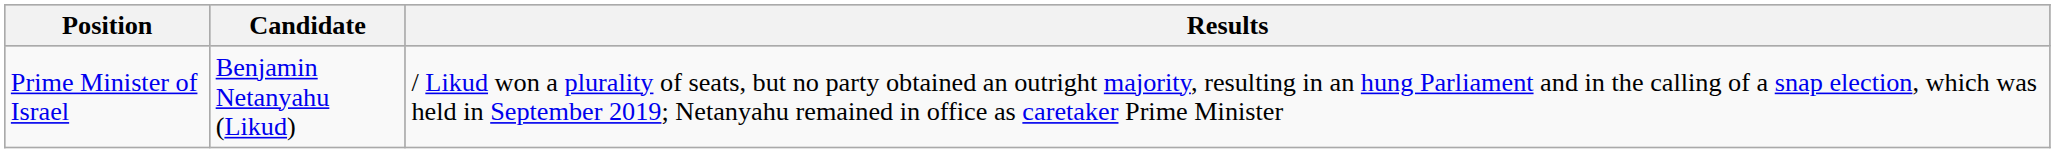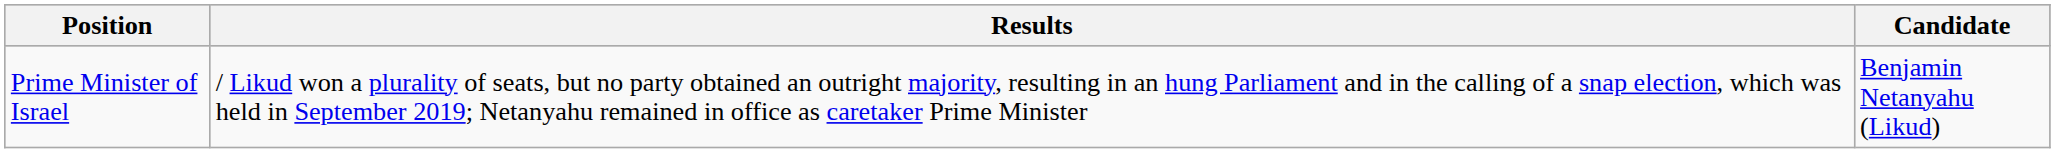 <table class="wikitable sortable">
 <tr>
 <th bgcolor="teal">Position</th>
+<th>Results</th>
 <th bgcolor="teal"><span>Candidate</span></th>
-<th>Results</th>
 </tr>
 <tr>
 <td> <a href='#'>Prime Minister of Israel</a></td>
+<td>/ <a href='#'>Likud</a> won a <a href='#'>plurality</a> of seats, but no party obtained an outright <a href='#'>majority</a>, resulting in an <a href='#'>hung Parliament</a> and in the calling of a <a href='#'>snap election</a>, which was held in <a href='#'>September 2019</a>; Netanyahu remained in office as <a href='#'>caretaker</a> Prime Minister</td>
 <td><a href='#'>Benjamin Netanyahu</a><br>(<a href='#'>Likud</a>)</td>
-<td>/ <a href='#'>Likud</a> won a <a href='#'>plurality</a> of seats, but no party obtained an outright <a href='#'>majority</a>, resulting in an <a href='#'>hung Parliament</a> and in the calling of a <a href='#'>snap election</a>, which was held in <a href='#'>September 2019</a>; Netanyahu remained in office as <a href='#'>caretaker</a> Prime Minister</td>
 </tr>
 </table>
